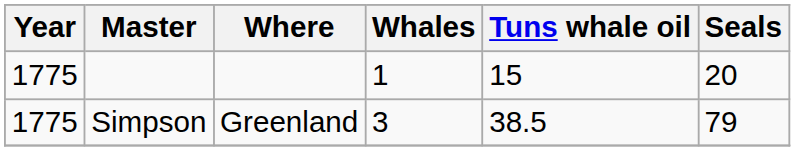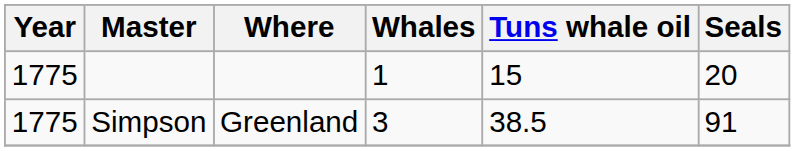 <table class="sortable wikitable">
 <tr>
 <th>Year</th>
 <th>Master</th>
 <th>Where</th>
 <th>Whales</th>
 <th><a href='#'>Tuns</a> whale oil</th>
 <th>Seals</th>
 </tr>
 <tr>
 <td>1775</td>
 <td></td>
 <td></td>
 <td>1</td>
 <td>15</td>
 <td>20</td>
 </tr>
 <tr>
 <td>1775</td>
 <td>Simpson</td>
 <td>Greenland</td>
 <td>3</td>
 <td>38.5</td>
-<td>79</td>
+<td>91</td>
 </tr>
 <tr>
 </tr>
 </table>
